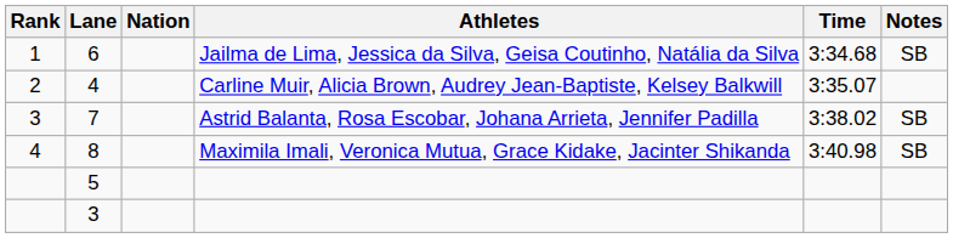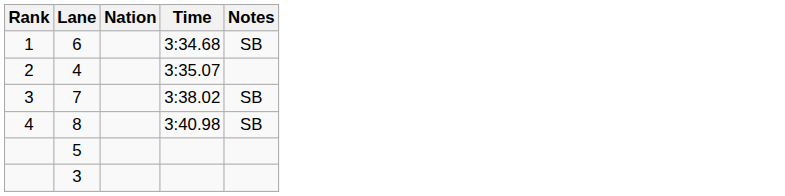 <table class="wikitable sortable" style="text-align:center">
 <tr>
 <th>Rank</th>
 <th>Lane</th>
 <th>Nation</th>
-<th>Athletes</th>
 <th>Time</th>
 <th>Notes</th>
 </tr>
 <tr>
 <td>1</td>
 <td>6</td>
 <td align=left></td>
-<td align=left><a href='#'>Jailma de Lima</a>, <a href='#'>Jessica da Silva</a>, <a href='#'>Geisa Coutinho</a>, <a href='#'>Natália da Silva</a></td>
 <td>3:34.68</td>
 <td>SB</td>
 </tr>
 <tr>
 <td>2</td>
 <td>4</td>
 <td align=left></td>
-<td align=left><a href='#'>Carline Muir</a>, <a href='#'>Alicia Brown</a>, <a href='#'>Audrey Jean-Baptiste</a>, <a href='#'>Kelsey Balkwill</a></td>
 <td>3:35.07</td>
 <td></td>
 </tr>
 <tr>
 <td>3</td>
 <td>7</td>
 <td align=left></td>
-<td align=left><a href='#'>Astrid Balanta</a>, <a href='#'>Rosa Escobar</a>, <a href='#'>Johana Arrieta</a>, <a href='#'>Jennifer Padilla</a></td>
 <td>3:38.02</td>
 <td>SB</td>
 </tr>
 <tr>
 <td>4</td>
 <td>8</td>
 <td align=left></td>
-<td align=left><a href='#'>Maximila Imali</a>, <a href='#'>Veronica Mutua</a>, <a href='#'>Grace Kidake</a>, <a href='#'>Jacinter Shikanda</a></td>
 <td>3:40.98</td>
 <td>SB</td>
 </tr>
 <tr>
 <td></td>
 <td>5</td>
-<td align=left></td>
 <td align=left></td>
 <td></td>
 <td></td>
 </tr>
 <tr>
 <td></td>
 <td>3</td>
 <td align=left></td>
-<td align=left></td>
 <td></td>
 <td></td>
 </tr>
 </table>
